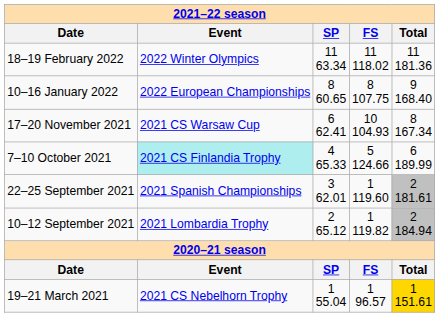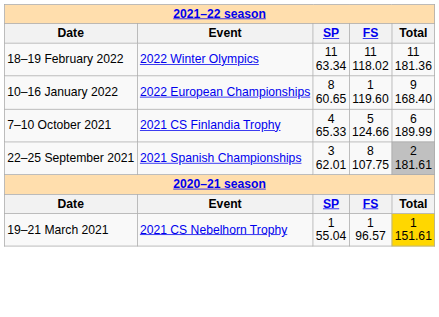 <table class="wikitable">
 <tr>
 <th style="background-color: #ffdead;" colspan=5><a href='#'>2021–22 season</a></th>
 </tr>
 <tr>
 <th>Date</th>
 <th>Event</th>
 <th><a href='#'>SP</a></th>
 <th><a href='#'>FS</a></th>
 <th>Total</th>
 </tr>
 <tr>
 <td>18–19 February 2022</td>
 <td><a href='#'>2022 Winter Olympics</a></td>
 <td align=center>11 <br> 63.34</td>
 <td align=center>11 <br> 118.02</td>
 <td align=center>11 <br> 181.36</td>
 </tr>
 <tr>
 <td>10–16 January 2022</td>
 <td><a href='#'>2022 European Championships</a></td>
 <td align=center>8 <br> 60.65</td>
-<td align=center>8 <br> 107.75</td>
+<td align=center>1 <br> 119.60</td>
 <td align=center>9 <br> 168.40</td>
 </tr>
 <tr>
-<td>17–20 November 2021</td>
-<td><a href='#'>2021 CS Warsaw Cup</a></td>
-<td align=center>6 <br> 62.41</td>
-<td align=center>10 <br> 104.93</td>
-<td align=center>8 <br> 167.34</td>
-</tr>
-<tr>
 <td>7–10 October 2021</td>
-<td style="background: paleturquoise;"><a href='#'>2021 CS Finlandia Trophy</a></td>
+<td><a href='#'>2021 CS Finlandia Trophy</a></td>
 <td align=center>4 <br> 65.33</td>
 <td align=center>5 <br> 124.66</td>
 <td align=center>6 <br> 189.99</td>
 </tr>
 <tr>
 <td>22–25 September 2021</td>
 <td><a href='#'>2021 Spanish Championships</a></td>
 <td align=center>3 <br> 62.01</td>
-<td align=center>1 <br> 119.60</td>
+<td align=center>8 <br> 107.75</td>
 <td align=center bgcolor=silver>2 <br> 181.61</td>
-</tr>
-<tr>
-<td>10–12 September 2021</td>
-<td><a href='#'>2021 Lombardia Trophy</a></td>
-<td align=center>2 <br> 65.12</td>
-<td align=center>1 <br> 119.82</td>
-<td align=center bgcolor=silver>2 <br> 184.94</td>
 </tr>
 <tr>
 <th style="background-color: #ffdead;" colspan=5><a href='#'>2020–21 season</a></th>
 </tr>
 <tr>
 <th>Date</th>
 <th>Event</th>
 <th><a href='#'>SP</a></th>
 <th><a href='#'>FS</a></th>
 <th>Total</th>
 </tr>
 <tr>
 <td>19–21 March 2021</td>
 <td><a href='#'>2021 CS Nebelhorn Trophy</a></td>
 <td align=center>1 <br> 55.04</td>
 <td align=center>1 <br> 96.57</td>
 <td align=center bgcolor=gold>1 <br> 151.61</td>
 </tr>
 </table>
